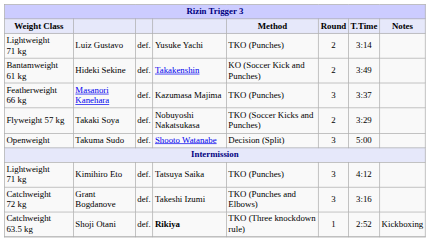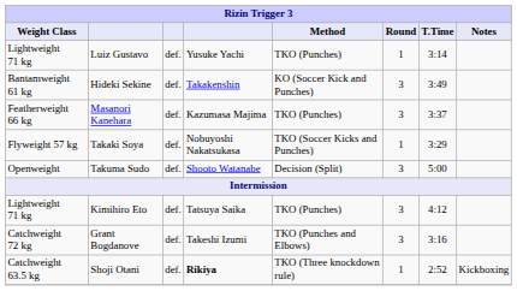 <table class="wikitable" style="font-size: 80%;">
 <tr>
 <th colspan="8" style="background-color: #ccf; color: #000080; text-align: center;"><strong>Rizin Trigger 3</strong></th>
 </tr>
 <tr>
 <th colspan="1" style="background-color: #E6E8FA; color: #000000; text-align: center;">Weight Class</th>
 <th colspan="1" style="background-color: #E6E8FA; color: #000000; text-align: center;"></th>
 <th colspan="1" style="background-color: #E6E8FA; color: #000000; text-align: center;"></th>
 <th colspan="1" style="background-color: #E6E8FA; color: #000000; text-align: center;"></th>
 <th colspan="1" style="background-color: #E6E8FA; color: #000000; text-align: center;">Method</th>
 <th colspan="1" style="background-color: #E6E8FA; color: #000000; text-align: center;">Round</th>
 <th colspan="1" style="background-color: #E6E8FA; color: #000000; text-align: center;">T.Time</th>
 <th colspan="1" style="background-color: #E6E8FA; color: #000000; text-align: center;">Notes</th>
 </tr>
 <tr>
 <td>Lightweight 71 kg</td>
 <td> Luiz Gustavo</td>
 <td align=center>def.</td>
 <td> Yusuke Yachi</td>
 <td>TKO (Punches)</td>
-<td align=center>2</td>
+<td align=center>1</td>
 <td align=center>3:14</td>
 <td></td>
 </tr>
 <tr>
 <td>Bantamweight 61 kg</td>
 <td> Hideki Sekine</td>
 <td align=center>def.</td>
 <td> <a href='#'>Takakenshin</a></td>
 <td>KO (Soccer Kick and Punches)</td>
-<td align=center>2</td>
+<td align=center>3</td>
 <td align=center>3:49</td>
 <td></td>
 </tr>
 <tr>
 <td>Featherweight 66 kg</td>
 <td><a href='#'>Masanori Kanehara</a></td>
 <td align=center>def.</td>
 <td>  Kazumasa Majima</td>
 <td>TKO (Punches)</td>
 <td align=center>3</td>
 <td align=center>3:37</td>
 <td></td>
 </tr>
 <tr>
 <td>Flyweight 57 kg</td>
 <td> Takaki Soya</td>
 <td align=center>def.</td>
 <td> Nobuyoshi Nakatsukasa</td>
 <td>TKO (Soccer Kicks and Punches)</td>
-<td align=center>2</td>
+<td align=center>1</td>
 <td align=center>3:29</td>
 <td></td>
 </tr>
 <tr>
 <td>Openweight</td>
 <td>  Takuma Sudo</td>
 <td align=center>def.</td>
 <td><a href='#'>Shooto Watanabe</a></td>
 <td>Decision (Split)</td>
 <td align=center>3</td>
 <td align=center>5:00</td>
 <td></td>
 </tr>
 <tr>
 <th colspan="8" style="background-color: #E6E8FA; color: #000080; text-align: center;"><strong>Intermission</strong></th>
 </tr>
 <tr>
 <td>Lightweight 71 kg</td>
 <td> Kimihiro Eto</td>
 <td align=center>def.</td>
 <td> Tatsuya Saika</td>
 <td>TKO (Punches)</td>
 <td align=center>3</td>
 <td align=center>4:12</td>
 <td></td>
 </tr>
 <tr>
 <td>Catchweight 72 kg</td>
 <td> Grant Bogdanove</td>
 <td align=center>def.</td>
 <td> Takeshi Izumi</td>
 <td>TKO (Punches and Elbows)</td>
 <td align=center>3</td>
 <td align=center>3:16</td>
 <td></td>
 </tr>
 <tr>
 <td>Catchweight 63.5 kg</td>
 <td> Shoji Otani</td>
 <td align=center>def.</td>
 <td><strong> Rikiya</strong></td>
 <td>TKO (Three knockdown rule)</td>
 <td align=center>1</td>
 <td align=center>2:52</td>
 <td>Kickboxing</td>
 </tr>
 <tr>
 </tr>
 </table>
